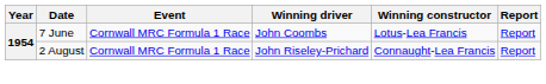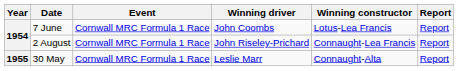 <table class="wikitable" style="font-size:95%">
 <tr>
 <th>Year</th>
 <th>Date</th>
 <th>Event</th>
 <th>Winning driver</th>
 <th>Winning constructor</th>
 <th>Report</th>
 </tr>
 <tr>
 <th rowspan="2">1954</th>
 <td>7 June</td>
 <td><a href='#'>Cornwall MRC Formula 1 Race</a></td>
 <td> <a href='#'>John Coombs</a></td>
 <td><a href='#'>Lotus</a>-<a href='#'>Lea Francis</a></td>
 <td><a href='#'>Report</a></td>
 </tr>
 <tr>
 <td>2 August</td>
 <td><a href='#'>Cornwall MRC Formula 1 Race</a></td>
 <td> <a href='#'>John Riseley-Prichard</a></td>
 <td><a href='#'>Connaught</a>-<a href='#'>Lea Francis</a></td>
 <td><a href='#'>Report</a></td>
 </tr>
+<tr>
+<th>1955</th>
+<td>30 May</td>
+<td><a href='#'>Cornwall MRC Formula 1 Race</a></td>
+<td> <a href='#'>Leslie Marr</a></td>
+<td><a href='#'>Connaught</a>-<a href='#'>Alta</a></td>
+<td><a href='#'>Report</a></td>
+</tr>
 </table>
